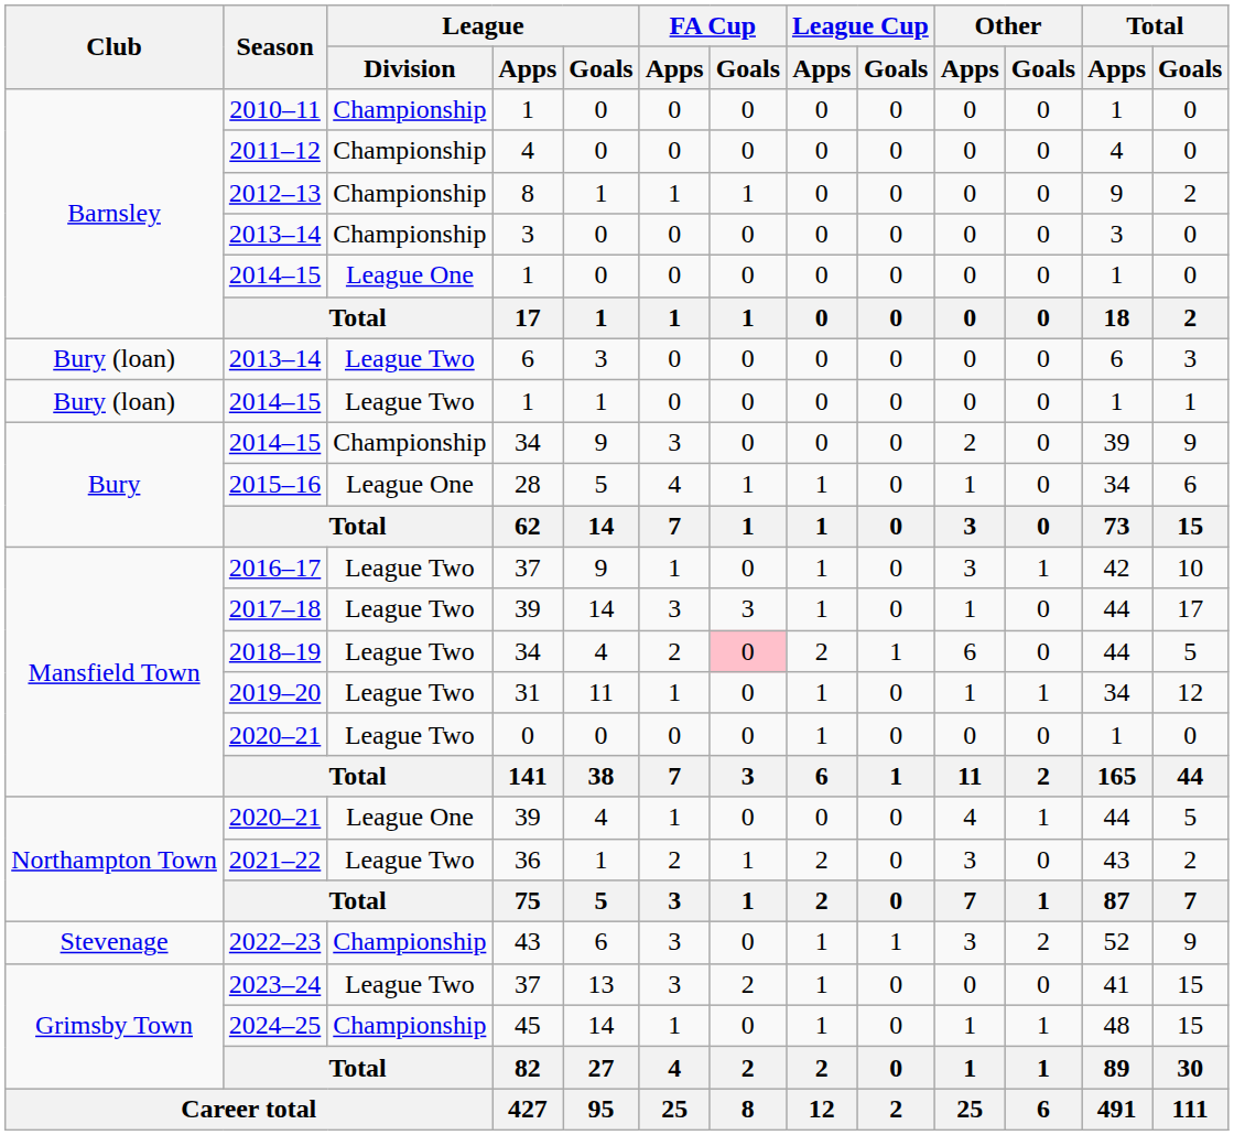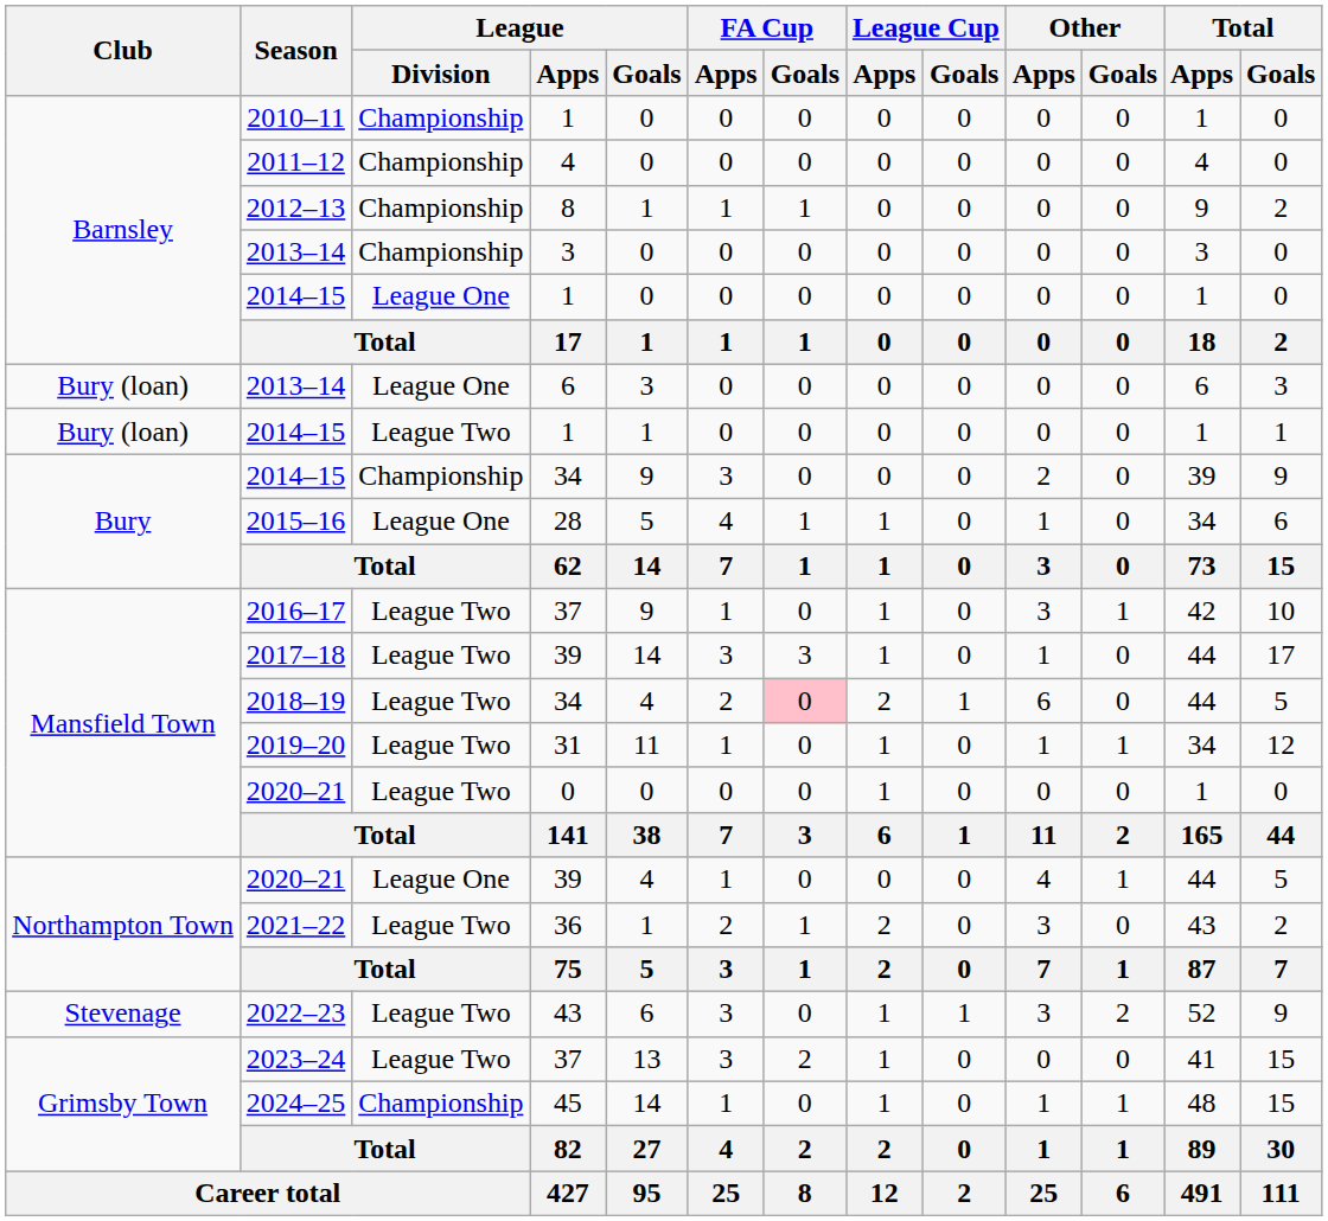 <table class=wikitable style="text-align: center">
 <tr>
 <th rowspan=2>Club</th>
 <th rowspan=2>Season</th>
 <th colspan=3>League</th>
 <th colspan=2><a href='#'>FA Cup</a></th>
 <th colspan=2><a href='#'>League Cup</a></th>
 <th colspan=2>Other</th>
 <th colspan=2>Total</th>
 </tr>
 <tr>
 <th>Division</th>
 <th>Apps</th>
 <th>Goals</th>
 <th>Apps</th>
 <th>Goals</th>
 <th>Apps</th>
 <th>Goals</th>
 <th>Apps</th>
 <th>Goals</th>
 <th>Apps</th>
 <th>Goals</th>
 </tr>
 <tr>
 <td rowspan=6><a href='#'>Barnsley</a></td>
 <td><a href='#'>2010–11</a></td>
 <td><a href='#'>Championship</a></td>
 <td>1</td>
 <td>0</td>
 <td>0</td>
 <td>0</td>
 <td>0</td>
 <td>0</td>
 <td>0</td>
 <td>0</td>
 <td>1</td>
 <td>0</td>
 </tr>
 <tr>
 <td><a href='#'>2011–12</a></td>
 <td>Championship</td>
 <td>4</td>
 <td>0</td>
 <td>0</td>
 <td>0</td>
 <td>0</td>
 <td>0</td>
 <td>0</td>
 <td>0</td>
 <td>4</td>
 <td>0</td>
 </tr>
 <tr>
 <td><a href='#'>2012–13</a></td>
 <td>Championship</td>
 <td>8</td>
 <td>1</td>
 <td>1</td>
 <td>1</td>
 <td>0</td>
 <td>0</td>
 <td>0</td>
 <td>0</td>
 <td>9</td>
 <td>2</td>
 </tr>
 <tr>
 <td><a href='#'>2013–14</a></td>
 <td>Championship</td>
 <td>3</td>
 <td>0</td>
 <td>0</td>
 <td>0</td>
 <td>0</td>
 <td>0</td>
 <td>0</td>
 <td>0</td>
 <td>3</td>
 <td>0</td>
 </tr>
 <tr>
 <td><a href='#'>2014–15</a></td>
 <td><a href='#'>League One</a></td>
 <td>1</td>
 <td>0</td>
 <td>0</td>
 <td>0</td>
 <td>0</td>
 <td>0</td>
 <td>0</td>
 <td>0</td>
 <td>1</td>
 <td>0</td>
 </tr>
 <tr>
 <th colspan="2">Total</th>
 <th>17</th>
 <th>1</th>
 <th>1</th>
 <th>1</th>
 <th>0</th>
 <th>0</th>
 <th>0</th>
 <th>0</th>
 <th>18</th>
 <th>2</th>
 </tr>
 <tr>
 <td><a href='#'>Bury</a> (loan)</td>
 <td><a href='#'>2013–14</a></td>
-<td><a href='#'>League Two</a></td>
+<td>League One</td>
 <td>6</td>
 <td>3</td>
 <td>0</td>
 <td>0</td>
 <td>0</td>
 <td>0</td>
 <td>0</td>
 <td>0</td>
 <td>6</td>
 <td>3</td>
 </tr>
 <tr>
 <td><a href='#'>Bury</a> (loan)</td>
 <td><a href='#'>2014–15</a></td>
 <td>League Two</td>
 <td>1</td>
 <td>1</td>
 <td>0</td>
 <td>0</td>
 <td>0</td>
 <td>0</td>
 <td>0</td>
 <td>0</td>
 <td>1</td>
 <td>1</td>
 </tr>
 <tr>
 <td rowspan=3><a href='#'>Bury</a></td>
 <td><a href='#'>2014–15</a></td>
 <td>Championship</td>
 <td>34</td>
 <td>9</td>
 <td>3</td>
 <td>0</td>
 <td>0</td>
 <td>0</td>
 <td>2</td>
 <td>0</td>
 <td>39</td>
 <td>9</td>
 </tr>
 <tr>
 <td><a href='#'>2015–16</a></td>
 <td>League One</td>
 <td>28</td>
 <td>5</td>
 <td>4</td>
 <td>1</td>
 <td>1</td>
 <td>0</td>
 <td>1</td>
 <td>0</td>
 <td>34</td>
 <td>6</td>
 </tr>
 <tr>
 <th colspan="2">Total</th>
 <th>62</th>
 <th>14</th>
 <th>7</th>
 <th>1</th>
 <th>1</th>
 <th>0</th>
 <th>3</th>
 <th>0</th>
 <th>73</th>
 <th>15</th>
 </tr>
 <tr>
 <td rowspan=6><a href='#'>Mansfield Town</a></td>
 <td><a href='#'>2016–17</a></td>
 <td>League Two</td>
 <td>37</td>
 <td>9</td>
 <td>1</td>
 <td>0</td>
 <td>1</td>
 <td>0</td>
 <td>3</td>
 <td>1</td>
 <td>42</td>
 <td>10</td>
 </tr>
 <tr>
 <td><a href='#'>2017–18</a></td>
 <td>League Two</td>
 <td>39</td>
 <td>14</td>
 <td>3</td>
 <td>3</td>
 <td>1</td>
 <td>0</td>
 <td>1</td>
 <td>0</td>
 <td>44</td>
 <td>17</td>
 </tr>
 <tr>
 <td><a href='#'>2018–19</a></td>
 <td>League Two</td>
 <td>34</td>
 <td>4</td>
 <td>2</td>
 <td style="background: pink;">0</td>
 <td>2</td>
 <td>1</td>
 <td>6</td>
 <td>0</td>
 <td>44</td>
 <td>5</td>
 </tr>
 <tr>
 <td><a href='#'>2019–20</a></td>
 <td>League Two</td>
 <td>31</td>
 <td>11</td>
 <td>1</td>
 <td>0</td>
 <td>1</td>
 <td>0</td>
 <td>1</td>
 <td>1</td>
 <td>34</td>
 <td>12</td>
 </tr>
 <tr>
 <td><a href='#'>2020–21</a></td>
 <td>League Two</td>
 <td>0</td>
 <td>0</td>
 <td>0</td>
 <td>0</td>
 <td>1</td>
 <td>0</td>
 <td>0</td>
 <td>0</td>
 <td>1</td>
 <td>0</td>
 </tr>
 <tr>
 <th colspan="2">Total</th>
 <th>141</th>
 <th>38</th>
 <th>7</th>
 <th>3</th>
 <th>6</th>
 <th>1</th>
 <th>11</th>
 <th>2</th>
 <th>165</th>
 <th>44</th>
 </tr>
 <tr>
 <td rowspan=3><a href='#'>Northampton Town</a></td>
 <td><a href='#'>2020–21</a></td>
 <td>League One</td>
 <td>39</td>
 <td>4</td>
 <td>1</td>
 <td>0</td>
 <td>0</td>
 <td>0</td>
 <td>4</td>
 <td>1</td>
 <td>44</td>
 <td>5</td>
 </tr>
 <tr>
 <td><a href='#'>2021–22</a></td>
 <td>League Two</td>
 <td>36</td>
 <td>1</td>
 <td>2</td>
 <td>1</td>
 <td>2</td>
 <td>0</td>
 <td>3</td>
 <td>0</td>
 <td>43</td>
 <td>2</td>
 </tr>
 <tr>
 <th colspan="2">Total</th>
 <th>75</th>
 <th>5</th>
 <th>3</th>
 <th>1</th>
 <th>2</th>
 <th>0</th>
 <th>7</th>
 <th>1</th>
 <th>87</th>
 <th>7</th>
 </tr>
 <tr>
 <td><a href='#'>Stevenage</a></td>
 <td><a href='#'>2022–23</a></td>
-<td><a href='#'>Championship</a></td>
+<td>League Two</td>
 <td>43</td>
 <td>6</td>
 <td>3</td>
 <td>0</td>
 <td>1</td>
 <td>1</td>
 <td>3</td>
 <td>2</td>
 <td>52</td>
 <td>9</td>
 </tr>
 <tr>
 <td rowspan="3"><a href='#'>Grimsby Town</a></td>
 <td><a href='#'>2023–24</a></td>
 <td>League Two</td>
 <td>37</td>
 <td>13</td>
 <td>3</td>
 <td>2</td>
 <td>1</td>
 <td>0</td>
 <td>0</td>
 <td>0</td>
 <td>41</td>
 <td>15</td>
 </tr>
 <tr>
 <td><a href='#'>2024–25</a></td>
 <td><a href='#'>Championship</a></td>
 <td>45</td>
 <td>14</td>
 <td>1</td>
 <td>0</td>
 <td>1</td>
 <td>0</td>
 <td>1</td>
 <td>1</td>
 <td>48</td>
 <td>15</td>
 </tr>
 <tr>
 <th colspan="2">Total</th>
 <th>82</th>
 <th>27</th>
 <th>4</th>
 <th>2</th>
 <th>2</th>
 <th>0</th>
 <th>1</th>
 <th>1</th>
 <th>89</th>
 <th>30</th>
 </tr>
 <tr>
 <th colspan="3">Career total</th>
 <th>427</th>
 <th>95</th>
 <th>25</th>
 <th>8</th>
 <th>12</th>
 <th>2</th>
 <th>25</th>
 <th>6</th>
 <th>491</th>
 <th>111</th>
 </tr>
 </table>
